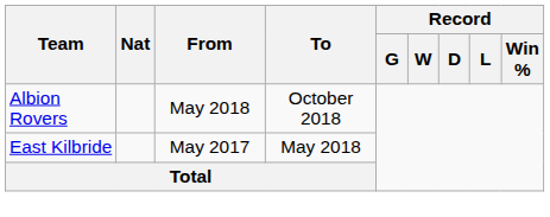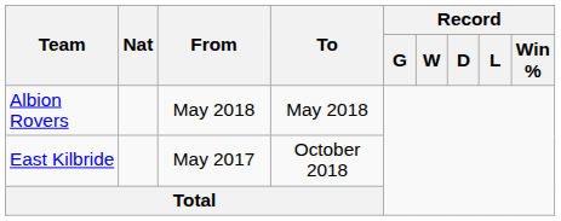 <table class=wikitable style=text-align:center>
 <tr>
 <th rowspan=2! width=90>Team</th>
 <th rowspan=2! width=20>Nat</th>
 <th rowspan=2! width=90>From</th>
 <th rowspan=2! width=90>To</th>
 <th colspan=5>Record</th>
 </tr>
 <tr>
 <th width="20">G</th>
 <th width="20">W</th>
 <th width="20">D</th>
 <th width="20">L</th>
 <th width="30">Win %</th>
 </tr>
 <tr>
 <td align="left"><a href='#'>Albion Rovers</a></td>
 <td align="center"></td>
 <td align="center">May 2018</td>
-<td align="center">October 2018<br></td>
+<td align="center">May 2018<br></td>
 </tr>
 <tr>
 <td align="left"><a href='#'>East Kilbride</a></td>
 <td align="center"></td>
 <td align="center">May 2017</td>
-<td align="center">May 2018<br></td>
+<td align="center">October 2018<br></td>
 </tr>
 <tr>
 <th colspan="4">Total<br></th>
 </tr>
 </table>
